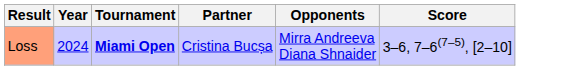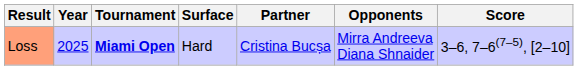 <table class="sortable wikitable">
 <tr>
 <th>Result</th>
 <th>Year</th>
 <th>Tournament</th>
+<th>Surface</th>
 <th>Partner</th>
 <th>Opponents</th>
 <th class="unsortable">Score</th>
 </tr>
 <tr bgcolor=CCCCFF>
 <td bgcolor=FFA07A>Loss</td>
-<td><a href='#'>2024</a></td>
+<td><a href='#'>2025</a></td>
 <td><strong><a href='#'>Miami Open</a></strong></td>
+<td>Hard</td>
 <td> <a href='#'>Cristina Bucșa</a></td>
 <td> <a href='#'>Mirra Andreeva</a> <br>  <a href='#'>Diana Shnaider</a></td>
 <td>3–6, 7–6<sup>(7–5)</sup>, [2–10]</td>
 </tr>
 </table>
